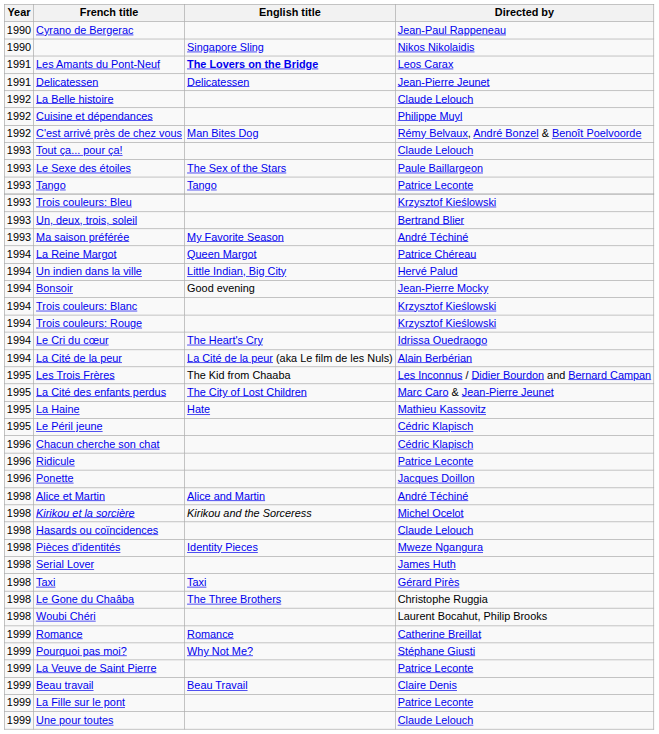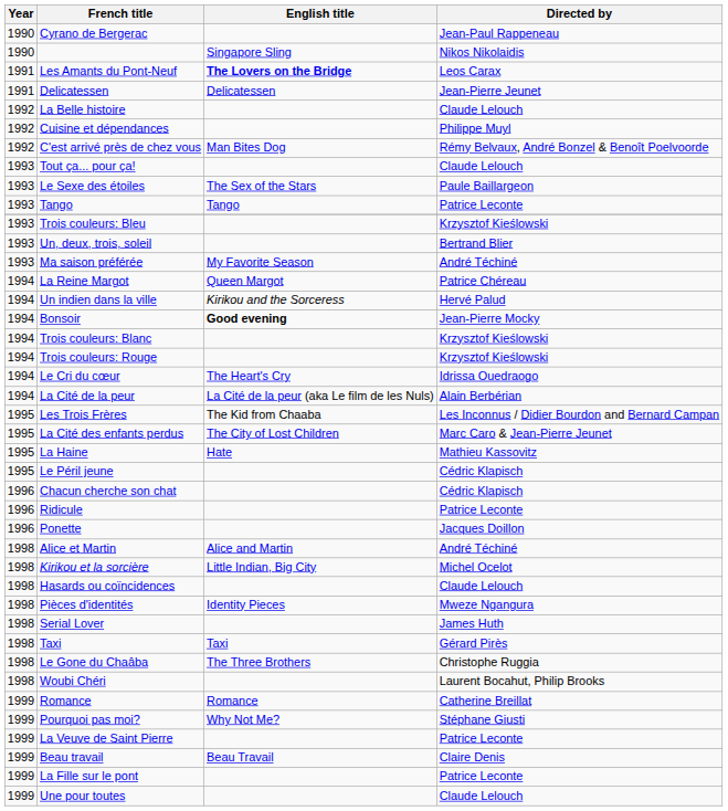 <table class="wikitable sortable">
 <tr>
 <th>Year</th>
 <th>French title</th>
 <th>English title</th>
 <th>Directed by</th>
 </tr>
 <tr>
 <td>1990</td>
 <td><a href='#'>Cyrano de Bergerac</a></td>
 <td></td>
 <td><a href='#'>Jean-Paul Rappeneau</a></td>
 </tr>
 <tr>
 <td>1990</td>
 <td></td>
 <td><a href='#'>Singapore Sling</a></td>
 <td><a href='#'>Nikos Nikolaidis</a></td>
 </tr>
 <tr>
 <td>1991</td>
 <td><a href='#'>Les Amants du Pont-Neuf</a></td>
 <td><strong><a href='#'>The Lovers on the Bridge</a></strong></td>
 <td><a href='#'>Leos Carax</a></td>
 </tr>
 <tr>
 <td>1991</td>
 <td><a href='#'>Delicatessen</a></td>
 <td><a href='#'>Delicatessen</a></td>
 <td><a href='#'>Jean-Pierre Jeunet</a></td>
 </tr>
 <tr>
 <td>1992</td>
 <td><a href='#'>La Belle histoire</a></td>
 <td></td>
 <td><a href='#'>Claude Lelouch</a></td>
 </tr>
 <tr>
 <td>1992</td>
 <td><a href='#'>Cuisine et dépendances</a></td>
 <td></td>
 <td><a href='#'>Philippe Muyl</a></td>
 </tr>
 <tr>
 <td>1992</td>
 <td><a href='#'>C'est arrivé près de chez vous</a></td>
 <td><a href='#'>Man Bites Dog</a></td>
 <td><a href='#'>Rémy Belvaux</a>, <a href='#'>André Bonzel</a> & <a href='#'>Benoît Poelvoorde</a></td>
 </tr>
 <tr>
 <td>1993</td>
 <td><a href='#'>Tout ça... pour ça!</a></td>
 <td></td>
 <td><a href='#'>Claude Lelouch</a></td>
 </tr>
 <tr>
 <td>1993</td>
 <td><a href='#'>Le Sexe des étoiles</a></td>
 <td><a href='#'>The Sex of the Stars</a></td>
 <td><a href='#'>Paule Baillargeon</a></td>
 </tr>
 <tr>
 <td>1993</td>
 <td><a href='#'>Tango</a></td>
 <td><a href='#'>Tango</a></td>
 <td><a href='#'>Patrice Leconte</a></td>
 </tr>
 <tr>
 </tr>
 <tr>
 <td>1993</td>
 <td><a href='#'>Trois couleurs: Bleu</a></td>
 <td></td>
 <td><a href='#'>Krzysztof Kieślowski</a></td>
 </tr>
 <tr>
 <td>1993</td>
 <td><a href='#'>Un, deux, trois, soleil</a></td>
 <td></td>
 <td><a href='#'>Bertrand Blier</a></td>
 </tr>
 <tr>
 <td>1993</td>
 <td><a href='#'>Ma saison préférée</a></td>
 <td><a href='#'>My Favorite Season</a></td>
 <td><a href='#'>André Téchiné</a></td>
 </tr>
 <tr>
 <td>1994</td>
 <td><a href='#'>La Reine Margot</a></td>
 <td><a href='#'>Queen Margot</a></td>
 <td><a href='#'>Patrice Chéreau</a></td>
 </tr>
 <tr>
 <td>1994</td>
 <td><a href='#'>Un indien dans la ville</a></td>
-<td><a href='#'>Little Indian, Big City</a></td>
+<td><em>Kirikou and the Sorceress</em></td>
 <td><a href='#'>Hervé Palud</a></td>
 </tr>
 <tr>
 <td>1994</td>
 <td><a href='#'>Bonsoir</a></td>
-<td>Good evening</td>
+<td><strong>Good evening</strong></td>
 <td><a href='#'>Jean-Pierre Mocky</a></td>
 </tr>
 <tr>
 <td>1994</td>
 <td><a href='#'>Trois couleurs: Blanc</a></td>
 <td></td>
 <td><a href='#'>Krzysztof Kieślowski</a></td>
 </tr>
 <tr>
 <td>1994</td>
 <td><a href='#'>Trois couleurs: Rouge</a></td>
 <td></td>
 <td><a href='#'>Krzysztof Kieślowski</a></td>
 </tr>
 <tr>
 <td>1994</td>
 <td><a href='#'>Le Cri du cœur</a></td>
 <td><a href='#'>The Heart's Cry</a></td>
 <td><a href='#'>Idrissa Ouedraogo</a></td>
 </tr>
 <tr>
 <td>1994</td>
 <td><a href='#'>La Cité de la peur</a></td>
 <td><a href='#'>La Cité de la peur</a> (aka Le film de les Nuls)</td>
 <td><a href='#'>Alain Berbérian</a></td>
 </tr>
 <tr>
 <td>1995</td>
 <td><a href='#'>Les Trois Frères</a></td>
 <td>The Kid from Chaaba</td>
 <td><a href='#'>Les Inconnus</a> / <a href='#'>Didier Bourdon</a> and <a href='#'>Bernard Campan</a></td>
 </tr>
 <tr>
 <td>1995</td>
 <td><a href='#'>La Cité des enfants perdus</a></td>
 <td><a href='#'>The City of Lost Children</a></td>
 <td><a href='#'>Marc Caro</a> & <a href='#'>Jean-Pierre Jeunet</a></td>
 </tr>
 <tr>
 <td>1995</td>
 <td><a href='#'>La Haine</a></td>
 <td><a href='#'>Hate</a></td>
 <td><a href='#'>Mathieu Kassovitz</a></td>
 </tr>
 <tr>
 <td>1995</td>
 <td><a href='#'>Le Péril jeune</a></td>
 <td></td>
 <td><a href='#'>Cédric Klapisch</a></td>
 </tr>
 <tr>
 <td>1996</td>
 <td><a href='#'>Chacun cherche son chat</a></td>
 <td></td>
 <td><a href='#'>Cédric Klapisch</a></td>
 </tr>
 <tr>
 <td>1996</td>
 <td><a href='#'>Ridicule</a></td>
 <td></td>
 <td><a href='#'>Patrice Leconte</a></td>
 </tr>
 <tr>
 <td>1996</td>
 <td><a href='#'>Ponette</a></td>
 <td></td>
 <td><a href='#'>Jacques Doillon</a></td>
 </tr>
 <tr>
 <td>1998</td>
 <td><a href='#'>Alice et Martin</a></td>
 <td><a href='#'>Alice and Martin</a></td>
 <td><a href='#'>André Téchiné</a></td>
 </tr>
 <tr>
 <td>1998</td>
 <td><em><a href='#'>Kirikou et la sorcière</a></em></td>
-<td><em>Kirikou and the Sorceress</em></td>
+<td><a href='#'>Little Indian, Big City</a></td>
 <td><a href='#'>Michel Ocelot</a></td>
 </tr>
 <tr>
 <td>1998</td>
 <td><a href='#'>Hasards ou coïncidences</a></td>
 <td></td>
 <td><a href='#'>Claude Lelouch</a></td>
 </tr>
 <tr>
 <td>1998</td>
 <td><a href='#'>Pièces d'identités</a></td>
 <td><a href='#'>Identity Pieces</a></td>
 <td><a href='#'>Mweze Ngangura</a></td>
 </tr>
 <tr>
 <td>1998</td>
 <td><a href='#'>Serial Lover</a></td>
 <td></td>
 <td><a href='#'>James Huth</a></td>
 </tr>
 <tr>
 <td>1998</td>
 <td><a href='#'>Taxi</a></td>
 <td><a href='#'>Taxi</a></td>
 <td><a href='#'>Gérard Pirès</a></td>
 </tr>
 <tr>
 <td>1998</td>
 <td><a href='#'>Le Gone du Chaâba</a></td>
 <td><a href='#'>The Three Brothers</a></td>
 <td>Christophe Ruggia</td>
 </tr>
 <tr>
 <td>1998</td>
 <td><a href='#'>Woubi Chéri</a></td>
 <td></td>
 <td>Laurent Bocahut, Philip Brooks</td>
 </tr>
 <tr>
 <td>1999</td>
 <td><a href='#'>Romance</a></td>
 <td><a href='#'>Romance</a></td>
 <td><a href='#'>Catherine Breillat</a></td>
 </tr>
 <tr>
 <td>1999</td>
 <td><a href='#'>Pourquoi pas moi?</a></td>
 <td><a href='#'>Why Not Me?</a></td>
 <td><a href='#'>Stéphane Giusti</a></td>
 </tr>
 <tr>
 <td>1999</td>
 <td><a href='#'>La Veuve de Saint Pierre</a></td>
 <td></td>
 <td><a href='#'>Patrice Leconte</a></td>
 </tr>
 <tr>
 <td>1999</td>
 <td><a href='#'>Beau travail</a></td>
 <td><a href='#'>Beau Travail</a></td>
 <td><a href='#'>Claire Denis</a></td>
 </tr>
 <tr>
 <td>1999</td>
 <td><a href='#'>La Fille sur le pont</a></td>
 <td></td>
 <td><a href='#'>Patrice Leconte</a></td>
 </tr>
 <tr>
 <td>1999</td>
 <td><a href='#'>Une pour toutes</a></td>
 <td></td>
 <td><a href='#'>Claude Lelouch</a></td>
 </tr>
 </table>
